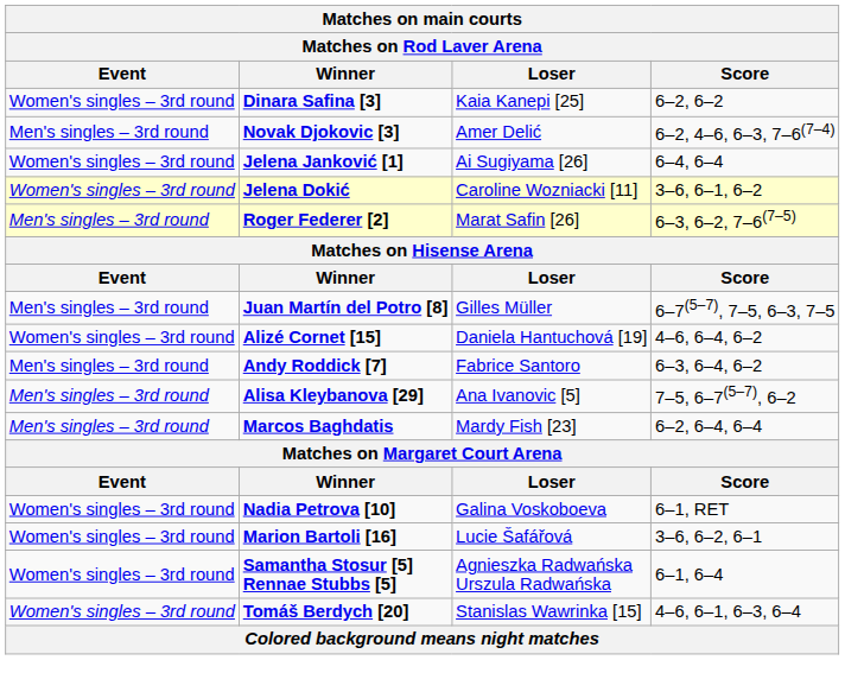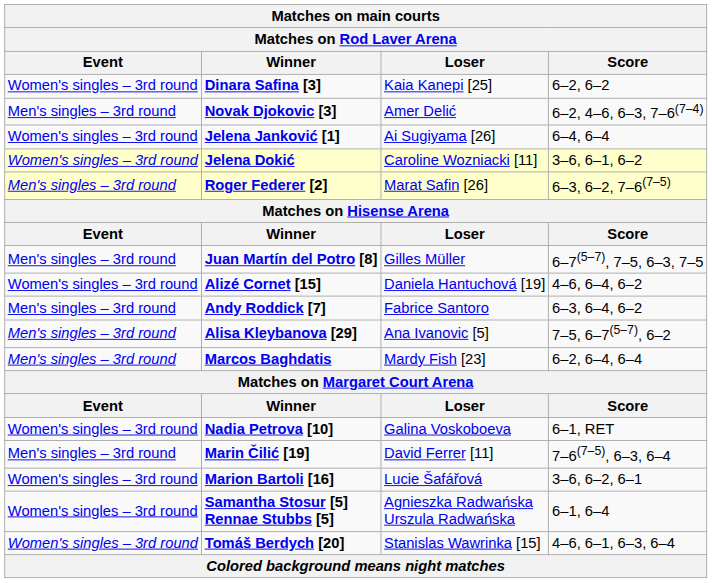 <table class="wikitable collapsible uncollapsed" style="margin:auto;">
 <tr>
 <th colspan=4 style="white-space:nowrap;">Matches on main courts</th>
 </tr>
 <tr>
 <th colspan=4>Matches on <a href='#'>Rod Laver Arena</a></th>
 </tr>
 <tr>
 <th>Event</th>
 <th>Winner</th>
 <th>Loser</th>
 <th>Score</th>
 </tr>
 <tr>
 <td><a href='#'>Women's singles – 3rd round</a></td>
 <td> <strong><a href='#'>Dinara Safina</a> [3]</strong></td>
 <td> <a href='#'>Kaia Kanepi</a> [25]</td>
 <td>6–2, 6–2</td>
 </tr>
 <tr>
 <td><a href='#'>Men's singles – 3rd round</a></td>
 <td> <strong><a href='#'>Novak Djokovic</a> [3]</strong></td>
 <td> <a href='#'>Amer Delić</a></td>
 <td>6–2, 4–6, 6–3, 7–6<sup>(7–4)</sup></td>
 </tr>
 <tr>
 <td><a href='#'>Women's singles – 3rd round</a></td>
 <td> <strong><a href='#'>Jelena Janković</a> [1]</strong></td>
 <td> <a href='#'>Ai Sugiyama</a> [26]</td>
 <td>6–4, 6–4</td>
 </tr>
 <tr bgcolor="#FFFFCC">
 <td><em><a href='#'>Women's singles – 3rd round</a></em></td>
 <td> <strong><a href='#'>Jelena Dokić</a></strong></td>
 <td> <a href='#'>Caroline Wozniacki</a> [11]</td>
 <td>3–6, 6–1, 6–2</td>
 </tr>
 <tr bgcolor="#FFFFCC">
 <td><em><a href='#'>Men's singles – 3rd round</a></em></td>
 <td> <strong><a href='#'>Roger Federer</a> [2]</strong></td>
 <td> <a href='#'>Marat Safin</a> [26]</td>
 <td>6–3, 6–2, 7–6<sup>(7–5)</sup></td>
 </tr>
 <tr>
 <th colspan=4>Matches on <a href='#'>Hisense Arena</a></th>
 </tr>
 <tr>
 <th>Event</th>
 <th>Winner</th>
 <th>Loser</th>
 <th>Score</th>
 </tr>
 <tr align=left>
 <td><a href='#'>Men's singles – 3rd round</a></td>
 <td> <strong><a href='#'>Juan Martín del Potro</a> [8]</strong></td>
 <td> <a href='#'>Gilles Müller</a></td>
 <td>6–7<sup>(5–7)</sup>, 7–5, 6–3, 7–5</td>
 </tr>
 <tr align=left>
 <td><a href='#'>Women's singles – 3rd round</a></td>
 <td> <strong><a href='#'>Alizé Cornet</a> [15]</strong></td>
 <td> <a href='#'>Daniela Hantuchová</a> [19]</td>
 <td>4–6, 6–4, 6–2</td>
 </tr>
 <tr align=left>
 <td><a href='#'>Men's singles – 3rd round</a></td>
 <td> <strong><a href='#'>Andy Roddick</a> [7]</strong></td>
 <td> <a href='#'>Fabrice Santoro</a></td>
 <td>6–3, 6–4, 6–2</td>
 </tr>
 <tr align=left>
 <td><em><a href='#'>Men's singles – 3rd round</a></em></td>
 <td> <strong><a href='#'>Alisa Kleybanova</a> [29]</strong></td>
 <td> <a href='#'>Ana Ivanovic</a> [5]</td>
 <td>7–5, 6–7<sup>(5–7)</sup>, 6–2</td>
 </tr>
 <tr align=left>
 <td><em><a href='#'>Men's singles – 3rd round</a></em></td>
 <td> <strong><a href='#'>Marcos Baghdatis</a></strong></td>
 <td> <a href='#'>Mardy Fish</a> [23]</td>
 <td>6–2, 6–4, 6–4</td>
 </tr>
 <tr>
 <th colspan=4><strong>Matches on <a href='#'>Margaret Court Arena</a></strong></th>
 </tr>
 <tr>
 <th>Event</th>
 <th>Winner</th>
 <th>Loser</th>
 <th>Score</th>
 </tr>
 <tr align=left>
 <td><a href='#'>Women's singles – 3rd round</a></td>
 <td> <strong><a href='#'>Nadia Petrova</a> [10]</strong></td>
 <td> <a href='#'>Galina Voskoboeva</a></td>
 <td>6–1, RET</td>
 </tr>
 <tr align=left>
+<td><a href='#'>Men's singles – 3rd round</a></td>
+<td> <strong><a href='#'>Marin Čilić</a> [19]</strong></td>
+<td> <a href='#'>David Ferrer</a> [11]</td>
+<td>7–6<sup>(7–5)</sup>, 6–3, 6–4</td>
+</tr>
+<tr align=left>
 <td><a href='#'>Women's singles – 3rd round</a></td>
 <td> <strong><a href='#'>Marion Bartoli</a> [16]</strong></td>
 <td> <a href='#'>Lucie Šafářová</a></td>
 <td>3–6, 6–2, 6–1</td>
 </tr>
 <tr align=left>
 <td><a href='#'>Women's singles – 3rd round</a></td>
 <td> <strong><a href='#'>Samantha Stosur</a> [5] <br>  <a href='#'>Rennae Stubbs</a> [5]</strong></td>
 <td> <a href='#'>Agnieszka Radwańska</a> <br>  <a href='#'>Urszula Radwańska</a></td>
 <td>6–1, 6–4</td>
 </tr>
 <tr align=left>
 <td><em><a href='#'>Women's singles – 3rd round</a></em></td>
 <td> <strong><a href='#'>Tomáš Berdych</a> [20]</strong></td>
 <td> <a href='#'>Stanislas Wawrinka</a> [15]</td>
 <td>4–6, 6–1, 6–3, 6–4</td>
 </tr>
 <tr>
 <th colspan=4><em>Colored background means night matches</em></th>
 </tr>
 </table>
